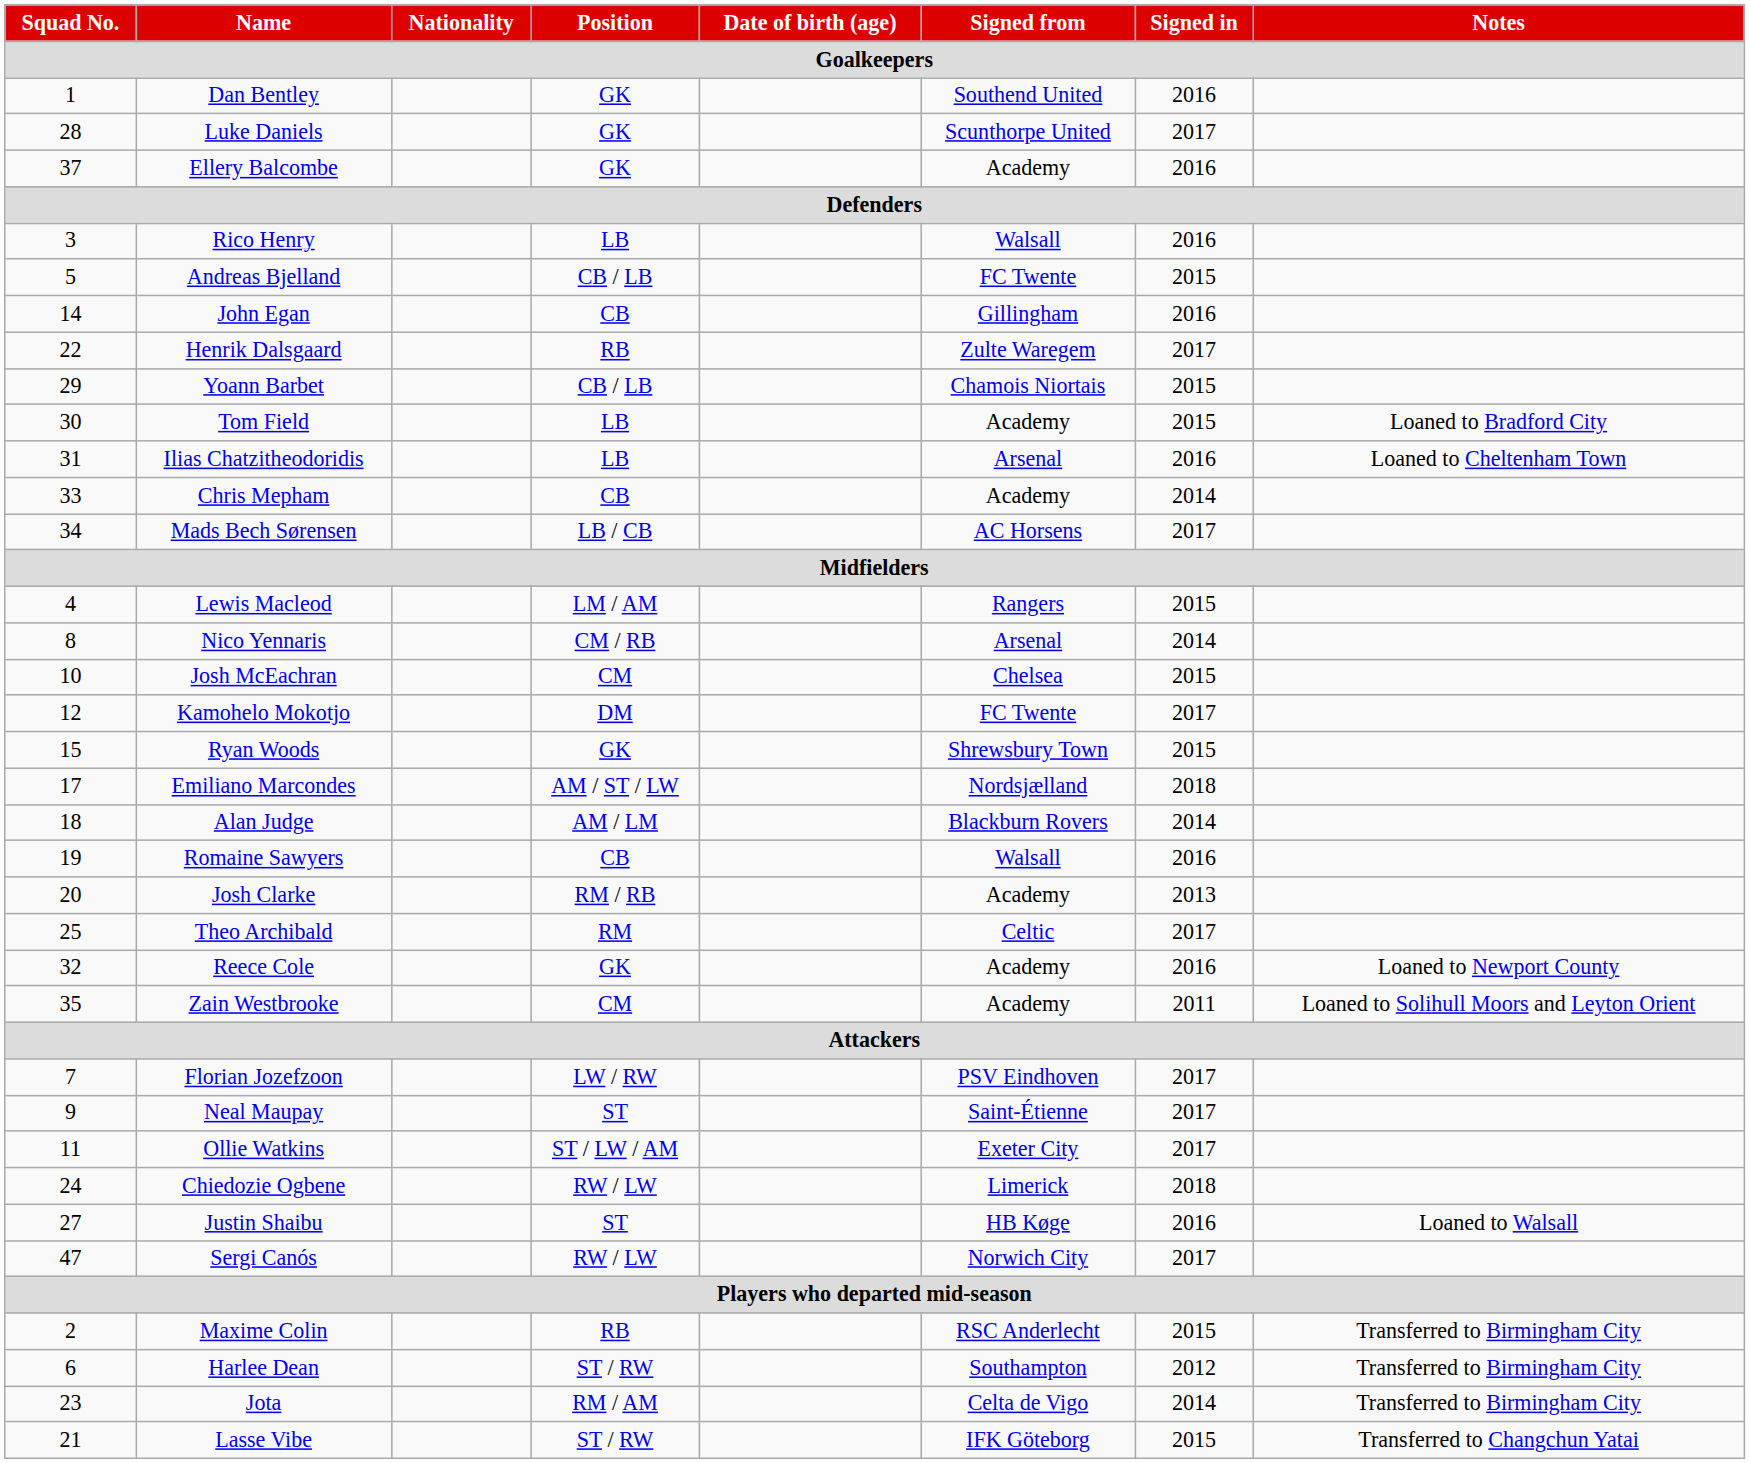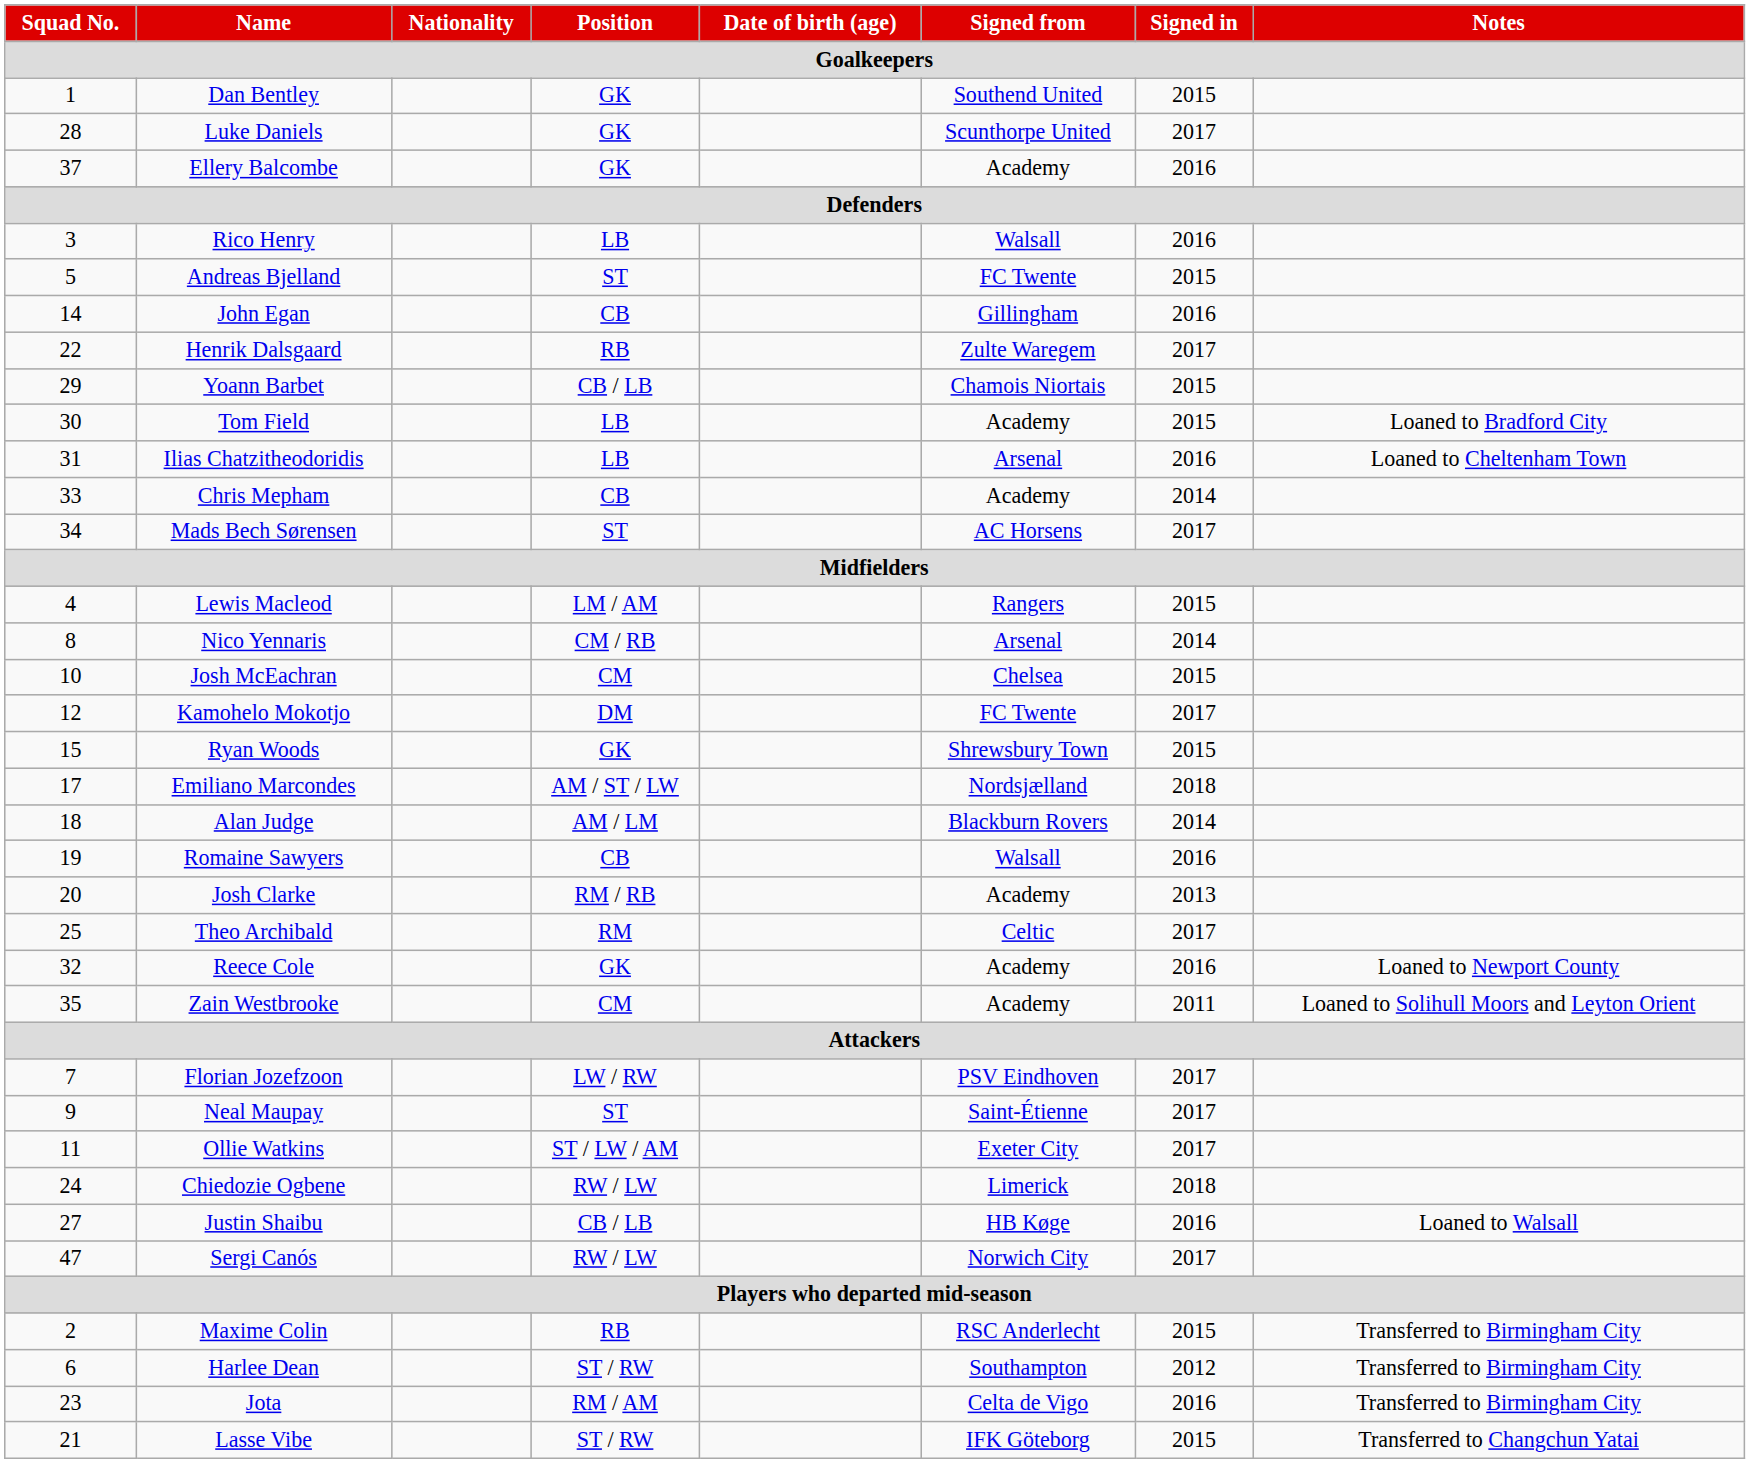 <table class="wikitable"  style="text-align:center; font-size:90%; width:90%;">
 <tr>
 <th style="background:#d00; color:white;">Squad No.</th>
 <th style="background:#d00; color:white;">Name</th>
 <th style="background:#d00; color:white;">Nationality</th>
 <th style="background:#d00; color:white;">Position</th>
 <th style="background:#d00; color:white;">Date of birth (age)</th>
 <th style="background:#d00; color:white;">Signed from</th>
 <th style="background:#d00; color:white;">Signed in</th>
 <th style="background:#d00; color:white;">Notes</th>
 </tr>
 <tr>
 <th colspan="8" scope="row" style="background:#dcdcdc;">Goalkeepers</th>
 </tr>
 <tr>
 <td>1</td>
 <td><a href='#'>Dan Bentley</a></td>
 <td></td>
 <td><a href='#'>GK</a></td>
 <td></td>
 <td><a href='#'>Southend United</a></td>
-<td>2016</td>
+<td>2015</td>
 <td></td>
 </tr>
 <tr>
 <td>28</td>
 <td><a href='#'>Luke Daniels</a></td>
 <td></td>
 <td><a href='#'>GK</a></td>
 <td></td>
 <td><a href='#'>Scunthorpe United</a></td>
 <td>2017</td>
 <td></td>
 </tr>
 <tr>
 <td>37</td>
 <td><a href='#'>Ellery Balcombe</a></td>
 <td></td>
 <td><a href='#'>GK</a></td>
 <td></td>
 <td>Academy</td>
 <td>2016</td>
 <td></td>
 </tr>
 <tr>
 <th colspan="8" scope="row" style="background:#dcdcdc;">Defenders</th>
 </tr>
 <tr>
 <td>3</td>
 <td><a href='#'>Rico Henry</a></td>
 <td></td>
 <td><a href='#'>LB</a></td>
 <td></td>
 <td><a href='#'>Walsall</a></td>
 <td>2016</td>
 <td></td>
 </tr>
 <tr>
 <td>5</td>
 <td><a href='#'>Andreas Bjelland</a></td>
 <td></td>
-<td><a href='#'>CB</a> / <a href='#'>LB</a></td>
+<td><a href='#'>ST</a></td>
 <td></td>
 <td><a href='#'>FC Twente</a></td>
 <td>2015</td>
 <td></td>
 </tr>
 <tr>
 <td>14</td>
 <td><a href='#'>John Egan</a></td>
 <td></td>
 <td><a href='#'>CB</a></td>
 <td></td>
 <td><a href='#'>Gillingham</a></td>
 <td>2016</td>
 <td></td>
 </tr>
 <tr>
 <td>22</td>
 <td><a href='#'>Henrik Dalsgaard</a></td>
 <td></td>
 <td><a href='#'>RB</a></td>
 <td></td>
 <td><a href='#'>Zulte Waregem</a></td>
 <td>2017</td>
 <td></td>
 </tr>
 <tr>
 <td>29</td>
 <td><a href='#'>Yoann Barbet</a></td>
 <td></td>
 <td><a href='#'>CB</a> / <a href='#'>LB</a></td>
 <td></td>
 <td><a href='#'>Chamois Niortais</a></td>
 <td>2015</td>
 <td></td>
 </tr>
 <tr>
 <td>30</td>
 <td><a href='#'>Tom Field</a></td>
 <td></td>
 <td><a href='#'>LB</a></td>
 <td></td>
 <td>Academy</td>
 <td>2015</td>
 <td>Loaned to <a href='#'>Bradford City</a></td>
 </tr>
 <tr>
 <td>31</td>
 <td><a href='#'>Ilias Chatzitheodoridis</a></td>
 <td></td>
 <td><a href='#'>LB</a></td>
 <td></td>
 <td><a href='#'>Arsenal</a></td>
 <td>2016</td>
 <td>Loaned to <a href='#'>Cheltenham Town</a></td>
 </tr>
 <tr>
 <td>33</td>
 <td><a href='#'>Chris Mepham</a></td>
 <td></td>
 <td><a href='#'>CB</a></td>
 <td></td>
 <td>Academy</td>
 <td>2014</td>
 <td></td>
 </tr>
 <tr>
 <td>34</td>
 <td><a href='#'>Mads Bech Sørensen</a></td>
 <td></td>
-<td><a href='#'>LB</a> / <a href='#'>CB</a></td>
+<td><a href='#'>ST</a></td>
 <td></td>
 <td><a href='#'>AC Horsens</a></td>
 <td>2017</td>
 <td></td>
 </tr>
 <tr>
 <th colspan="8" scope="row" style="background:#dcdcdc;">Midfielders</th>
 </tr>
 <tr>
 <td>4</td>
 <td><a href='#'>Lewis Macleod</a></td>
 <td></td>
 <td><a href='#'>LM</a> / <a href='#'>AM</a></td>
 <td></td>
 <td><a href='#'>Rangers</a></td>
 <td>2015</td>
 <td></td>
 </tr>
 <tr>
 <td>8</td>
 <td><a href='#'>Nico Yennaris</a></td>
 <td></td>
 <td><a href='#'>CM</a> / <a href='#'>RB</a></td>
 <td></td>
 <td><a href='#'>Arsenal</a></td>
 <td>2014</td>
 <td></td>
 </tr>
 <tr>
 <td>10</td>
 <td><a href='#'>Josh McEachran</a></td>
 <td></td>
 <td><a href='#'>CM</a></td>
 <td></td>
 <td><a href='#'>Chelsea</a></td>
 <td>2015</td>
 <td></td>
 </tr>
 <tr>
 <td>12</td>
 <td><a href='#'>Kamohelo Mokotjo</a></td>
 <td></td>
 <td><a href='#'>DM</a></td>
 <td></td>
 <td><a href='#'>FC Twente</a></td>
 <td>2017</td>
 <td></td>
 </tr>
 <tr>
 <td>15</td>
 <td><a href='#'>Ryan Woods</a></td>
 <td></td>
 <td><a href='#'>GK</a></td>
 <td></td>
 <td><a href='#'>Shrewsbury Town</a></td>
 <td>2015</td>
 <td></td>
 </tr>
 <tr>
 <td>17</td>
 <td><a href='#'>Emiliano Marcondes</a></td>
 <td></td>
 <td><a href='#'>AM</a> / <a href='#'>ST</a> / <a href='#'>LW</a></td>
 <td></td>
 <td><a href='#'>Nordsjælland</a></td>
 <td>2018</td>
 <td></td>
 </tr>
 <tr>
 <td>18</td>
 <td><a href='#'>Alan Judge</a></td>
 <td></td>
 <td><a href='#'>AM</a> / <a href='#'>LM</a></td>
 <td></td>
 <td><a href='#'>Blackburn Rovers</a></td>
 <td>2014</td>
 <td></td>
 </tr>
 <tr>
 <td>19</td>
 <td><a href='#'>Romaine Sawyers</a></td>
 <td></td>
 <td><a href='#'>CB</a></td>
 <td></td>
 <td><a href='#'>Walsall</a></td>
 <td>2016</td>
 <td></td>
 </tr>
 <tr>
 <td>20</td>
 <td><a href='#'>Josh Clarke</a></td>
 <td></td>
 <td><a href='#'>RM</a> / <a href='#'>RB</a></td>
 <td></td>
 <td>Academy</td>
 <td>2013</td>
 <td></td>
 </tr>
 <tr>
 <td>25</td>
 <td><a href='#'>Theo Archibald</a></td>
 <td></td>
 <td><a href='#'>RM</a></td>
 <td></td>
 <td><a href='#'>Celtic</a></td>
 <td>2017</td>
 <td></td>
 </tr>
 <tr>
 <td>32</td>
 <td><a href='#'>Reece Cole</a></td>
 <td></td>
 <td><a href='#'>GK</a></td>
 <td></td>
 <td>Academy</td>
 <td>2016</td>
 <td>Loaned to <a href='#'>Newport County</a></td>
 </tr>
 <tr>
 <td>35</td>
 <td><a href='#'>Zain Westbrooke</a></td>
 <td></td>
 <td><a href='#'>CM</a></td>
 <td></td>
 <td>Academy</td>
 <td>2011</td>
 <td>Loaned to <a href='#'>Solihull Moors</a> and <a href='#'>Leyton Orient</a></td>
 </tr>
 <tr>
 <th colspan="8" scope="row" style="background:#dcdcdc;">Attackers</th>
 </tr>
 <tr>
 <td>7</td>
 <td><a href='#'>Florian Jozefzoon</a></td>
 <td></td>
 <td><a href='#'>LW</a> / <a href='#'>RW</a></td>
 <td></td>
 <td><a href='#'>PSV Eindhoven</a></td>
 <td>2017</td>
 <td></td>
 </tr>
 <tr>
 <td>9</td>
 <td><a href='#'>Neal Maupay</a></td>
 <td></td>
 <td><a href='#'>ST</a></td>
 <td></td>
 <td><a href='#'>Saint-Étienne</a></td>
 <td>2017</td>
 <td></td>
 </tr>
 <tr>
 <td>11</td>
 <td><a href='#'>Ollie Watkins</a></td>
 <td></td>
 <td><a href='#'>ST</a> / <a href='#'>LW</a> / <a href='#'>AM</a></td>
 <td></td>
 <td><a href='#'>Exeter City</a></td>
 <td>2017</td>
 <td></td>
 </tr>
 <tr>
 <td>24</td>
 <td><a href='#'>Chiedozie Ogbene</a></td>
 <td></td>
 <td><a href='#'>RW</a> / <a href='#'>LW</a></td>
 <td></td>
 <td><a href='#'>Limerick</a></td>
 <td>2018</td>
 <td></td>
 </tr>
 <tr>
 <td>27</td>
 <td><a href='#'>Justin Shaibu</a></td>
 <td></td>
-<td><a href='#'>ST</a></td>
+<td><a href='#'>CB</a> / <a href='#'>LB</a></td>
 <td></td>
 <td><a href='#'>HB Køge</a></td>
 <td>2016</td>
 <td>Loaned to <a href='#'>Walsall</a></td>
 </tr>
 <tr>
 <td>47</td>
 <td><a href='#'>Sergi Canós</a></td>
 <td></td>
 <td><a href='#'>RW</a> / <a href='#'>LW</a></td>
 <td></td>
 <td><a href='#'>Norwich City</a></td>
 <td>2017</td>
 <td></td>
 </tr>
 <tr>
 <th colspan="8" scope="row" style="background:#dcdcdc;">Players who departed mid-season</th>
 </tr>
 <tr>
 <td>2</td>
 <td><a href='#'>Maxime Colin</a></td>
 <td></td>
 <td><a href='#'>RB</a></td>
 <td></td>
 <td><a href='#'>RSC Anderlecht</a></td>
 <td>2015</td>
 <td>Transferred to <a href='#'>Birmingham City</a></td>
 </tr>
 <tr>
 <td>6</td>
 <td><a href='#'>Harlee Dean</a></td>
 <td></td>
 <td><a href='#'>ST</a> / <a href='#'>RW</a></td>
 <td></td>
 <td><a href='#'>Southampton</a></td>
 <td>2012</td>
 <td>Transferred to <a href='#'>Birmingham City</a></td>
 </tr>
 <tr>
 <td>23</td>
 <td><a href='#'>Jota</a></td>
 <td></td>
 <td><a href='#'>RM</a> / <a href='#'>AM</a></td>
 <td></td>
 <td><a href='#'>Celta de Vigo</a></td>
-<td>2014</td>
+<td>2016</td>
 <td>Transferred to <a href='#'>Birmingham City</a></td>
 </tr>
 <tr>
 <td>21</td>
 <td><a href='#'>Lasse Vibe</a></td>
 <td></td>
 <td><a href='#'>ST</a> / <a href='#'>RW</a></td>
 <td></td>
 <td><a href='#'>IFK Göteborg</a></td>
 <td>2015</td>
 <td>Transferred to <a href='#'>Changchun Yatai</a></td>
 </tr>
 </table>
